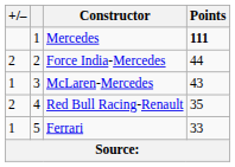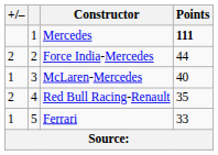 <table class="wikitable" style="font-size: 85%;">
 <tr>
 <th scope="col">+/–</th>
 <th scope="col"></th>
 <th scope="col">Constructor</th>
 <th scope="col">Points</th>
 </tr>
 <tr>
 <td></td>
 <td align="center">1</td>
 <td> <a href='#'>Mercedes</a></td>
 <td><strong>111</strong></td>
 </tr>
 <tr>
 <td> 2</td>
 <td align="center">2</td>
 <td> <a href='#'>Force India</a>-<a href='#'>Mercedes</a></td>
 <td>44</td>
 </tr>
 <tr>
 <td> 1</td>
 <td align="center">3</td>
 <td> <a href='#'>McLaren</a>-<a href='#'>Mercedes</a></td>
-<td>43</td>
+<td>40</td>
 </tr>
 <tr>
 <td> 2</td>
 <td align="center">4</td>
 <td> <a href='#'>Red Bull Racing</a>-<a href='#'>Renault</a></td>
 <td>35</td>
 </tr>
 <tr>
 <td> 1</td>
 <td align="center">5</td>
 <td> <a href='#'>Ferrari</a></td>
 <td>33</td>
 </tr>
 <tr>
 <th colspan=4>Source:</th>
 </tr>
 </table>
